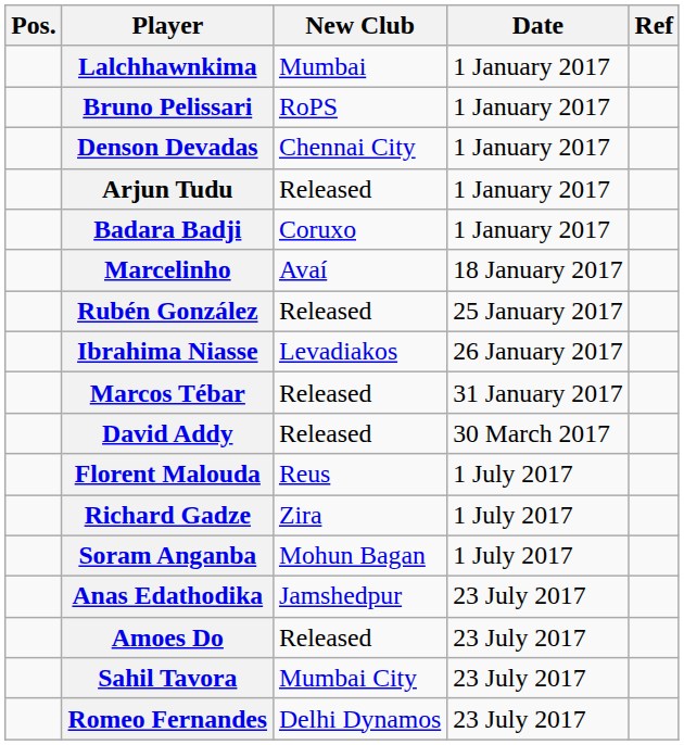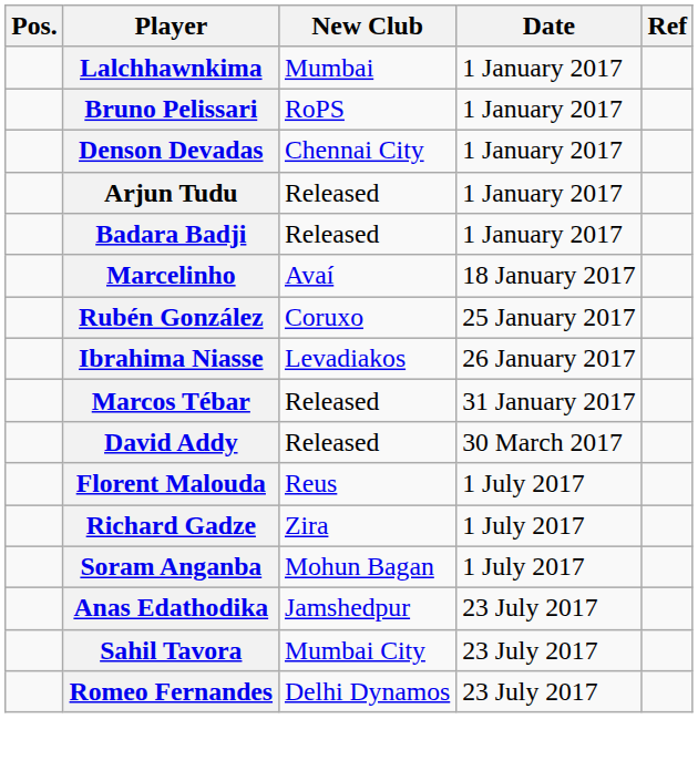 <table class="wikitable plainrowheaders" style="text-align:center; text-align:left">
 <tr>
 <th scope="col">Pos.</th>
 <th scope="col">Player</th>
 <th scope="col">New Club</th>
 <th scope="col">Date</th>
 <th scope="col">Ref</th>
 </tr>
 <tr>
 <td></td>
 <th scope="row"> <a href='#'>Lalchhawnkima</a></th>
 <td><a href='#'>Mumbai</a></td>
 <td>1 January 2017</td>
 <td></td>
 </tr>
 <tr>
 <td></td>
 <th scope="row"> <a href='#'>Bruno Pelissari</a></th>
 <td> <a href='#'>RoPS</a></td>
 <td>1 January 2017</td>
 <td></td>
 </tr>
 <tr>
 <td></td>
 <th scope="row"> <a href='#'>Denson Devadas</a></th>
 <td><a href='#'>Chennai City</a></td>
 <td>1 January 2017</td>
 <td></td>
 </tr>
 <tr>
 <td></td>
 <th scope="row"> Arjun Tudu</th>
 <td>Released</td>
 <td>1 January 2017</td>
 <td></td>
 </tr>
 <tr>
 <td></td>
 <th scope="row"> <a href='#'>Badara Badji</a></th>
-<td> <a href='#'>Coruxo</a></td>
+<td>Released</td>
 <td>1 January 2017</td>
 <td></td>
 </tr>
 <tr>
 <td></td>
 <th scope="row"> <a href='#'>Marcelinho</a></th>
 <td> <a href='#'>Avaí</a></td>
 <td>18 January 2017</td>
 <td></td>
 </tr>
 <tr>
 <td></td>
 <th scope="row"> <a href='#'>Rubén González</a></th>
-<td>Released</td>
+<td> <a href='#'>Coruxo</a></td>
 <td>25 January 2017</td>
 <td></td>
 </tr>
 <tr>
 <td></td>
 <th scope="row"> <a href='#'>Ibrahima Niasse</a></th>
 <td> <a href='#'>Levadiakos</a></td>
 <td>26 January 2017</td>
 <td></td>
 </tr>
 <tr>
 <td></td>
 <th scope="row"> <a href='#'>Marcos Tébar</a></th>
 <td>Released</td>
 <td>31 January 2017</td>
 <td></td>
 </tr>
 <tr>
 <td></td>
 <th scope="row"> <a href='#'>David Addy</a></th>
 <td>Released</td>
 <td>30 March 2017</td>
 <td></td>
 </tr>
 <tr>
 <td></td>
 <th scope="row"> <a href='#'>Florent Malouda</a></th>
 <td> <a href='#'>Reus</a></td>
 <td>1 July 2017</td>
 <td></td>
 </tr>
 <tr>
 <td></td>
 <th scope="row"> <a href='#'>Richard Gadze</a></th>
 <td> <a href='#'>Zira</a></td>
 <td>1 July 2017</td>
 <td></td>
 </tr>
 <tr>
 <td></td>
 <th scope="row"> <a href='#'>Soram Anganba</a></th>
 <td><a href='#'>Mohun Bagan</a></td>
 <td>1 July 2017</td>
 <td></td>
 </tr>
 <tr>
 <td></td>
 <th scope="row"> <a href='#'>Anas Edathodika</a></th>
 <td><a href='#'>Jamshedpur</a></td>
 <td>23 July 2017</td>
 <td></td>
 </tr>
 <tr>
 <td></td>
-<th scope="row"> <a href='#'>Amoes Do</a></th>
-<td>Released</td>
-<td>23 July 2017</td>
-<td></td>
-</tr>
-<tr>
-<td></td>
 <th scope="row"> <a href='#'>Sahil Tavora</a></th>
 <td><a href='#'>Mumbai City</a></td>
 <td>23 July 2017</td>
 <td></td>
 </tr>
 <tr>
 <td></td>
 <th scope="row"> <a href='#'>Romeo Fernandes</a></th>
 <td><a href='#'>Delhi Dynamos</a></td>
 <td>23 July 2017</td>
 <td></td>
 </tr>
 </table>
